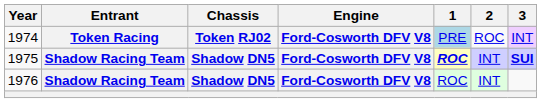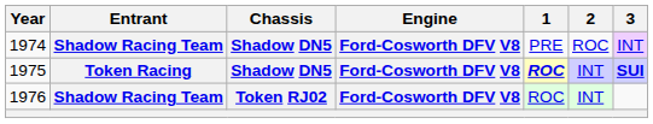 <table class="wikitable" style="text-align:center; font-size:90%">
 <tr>
 <th scope="col">Year</th>
 <th scope="col">Entrant</th>
 <th scope="col">Chassis</th>
 <th scope="col">Engine</th>
 <th scope="col">1</th>
 <th scope="col">2</th>
 <th scope="col">3</th>
 </tr>
 <tr>
 <td>1974</td>
-<th><a href='#'>Token Racing</a></th>
-<th><a href='#'>Token</a> <a href='#'>RJ02</a></th>
+<th><a href='#'>Shadow Racing Team</a></th>
+<th><a href='#'>Shadow</a> <a href='#'>DN5</a></th>
 <th><a href='#'>Ford-Cosworth DFV</a> <a href='#'>V8</a></th>
-<td style="background: lightblue;"><a href='#'>PRE</a></td>
+<td><a href='#'>PRE</a></td>
 <td><a href='#'>ROC</a></td>
 <td style="background:#EFCFFF;"><a href='#'>INT</a><br></td>
 </tr>
 <tr>
 <td>1975</td>
-<th><a href='#'>Shadow Racing Team</a></th>
+<th><a href='#'>Token Racing</a></th>
 <th><a href='#'>Shadow</a> <a href='#'>DN5</a></th>
 <th><a href='#'>Ford-Cosworth DFV</a> <a href='#'>V8</a></th>
 <td style="background:#FFFFBF;"><strong><em><a href='#'>ROC</a></em></strong><br></td>
 <td style="background:#CFCFFF;"><a href='#'>INT</a><br></td>
 <td style="background:#CFCFFF;"><strong><a href='#'>SUI</a><br></strong></td>
 </tr>
 <tr>
 <td>1976</td>
 <th><a href='#'>Shadow Racing Team</a></th>
-<th><a href='#'>Shadow</a> <a href='#'>DN5</a></th>
+<th><a href='#'>Token</a> <a href='#'>RJ02</a></th>
 <th><a href='#'>Ford-Cosworth DFV</a> <a href='#'>V8</a></th>
 <td style="background:#DFFFDF;"><a href='#'>ROC</a><br></td>
 <td style="background:#DFFFDF;"><a href='#'>INT</a><br></td>
 <td></td>
 </tr>
 <tr>
 <th colspan="7"></th>
 </tr>
 </table>
